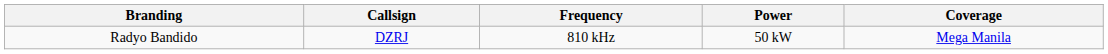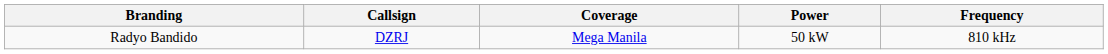 <table class="wikitable" style="width:100%; text-align:center;">
 <tr>
 <th>Branding</th>
 <th>Callsign</th>
+<th>Coverage</th>
+<th>Power</th>
 <th>Frequency</th>
-<th>Power</th>
-<th>Coverage</th>
 </tr>
 <tr>
 <td>Radyo Bandido</td>
 <td><a href='#'>DZRJ</a></td>
+<td><a href='#'>Mega Manila</a></td>
+<td>50 kW</td>
 <td>810 kHz</td>
-<td>50 kW</td>
-<td><a href='#'>Mega Manila</a></td>
 </tr>
 </table>
